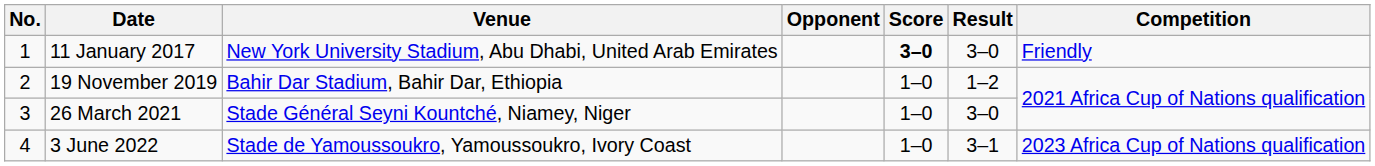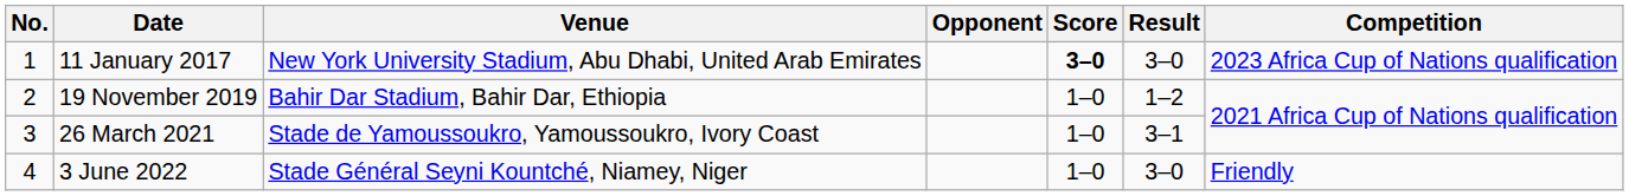 <table class="wikitable sortable">
 <tr>
 <th>No.</th>
 <th>Date</th>
 <th>Venue</th>
 <th>Opponent</th>
 <th>Score</th>
 <th>Result</th>
 <th>Competition</th>
 </tr>
 <tr>
 <td align=center>1</td>
 <td>11 January 2017</td>
 <td><a href='#'>New York University Stadium</a>, Abu Dhabi, United Arab Emirates</td>
 <td></td>
 <td align=center><strong>3–0</strong></td>
 <td align=center>3–0</td>
-<td><a href='#'>Friendly</a></td>
+<td><a href='#'>2023 Africa Cup of Nations qualification</a></td>
 </tr>
 <tr>
 <td align=center>2</td>
 <td>19 November 2019</td>
 <td><a href='#'>Bahir Dar Stadium</a>, Bahir Dar, Ethiopia</td>
 <td></td>
 <td align=center>1–0</td>
 <td align=center>1–2</td>
 <td rowspan=2><a href='#'>2021 Africa Cup of Nations qualification</a></td>
 </tr>
 <tr>
 <td align=center>3</td>
 <td>26 March 2021</td>
+<td><a href='#'>Stade de Yamoussoukro</a>, Yamoussoukro, Ivory Coast</td>
+<td></td>
+<td align=center>1–0</td>
+<td align=center>3–1</td>
+</tr>
+<tr>
+<td align=center>4</td>
+<td>3 June 2022</td>
 <td><a href='#'>Stade Général Seyni Kountché</a>, Niamey, Niger</td>
 <td></td>
 <td align=center>1–0</td>
 <td align=center>3–0</td>
-</tr>
-<tr>
-<td align=center>4</td>
-<td>3 June 2022</td>
-<td><a href='#'>Stade de Yamoussoukro</a>, Yamoussoukro, Ivory Coast</td>
-<td></td>
-<td align=center>1–0</td>
-<td align=center>3–1</td>
-<td><a href='#'>2023 Africa Cup of Nations qualification</a></td>
+<td><a href='#'>Friendly</a></td>
 </tr>
 </table>
